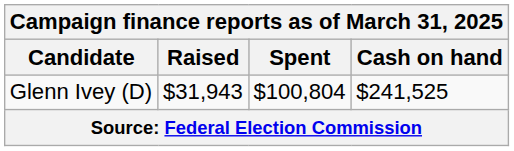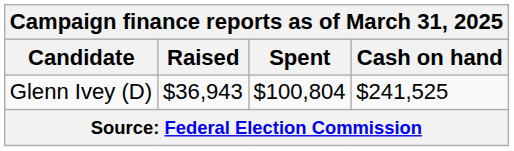 <table class="wikitable sortable">
 <tr>
 <th colspan=4>Campaign finance reports as of March 31, 2025</th>
 </tr>
 <tr style="text-align:center;">
 <th>Candidate</th>
 <th>Raised</th>
 <th>Spent</th>
 <th>Cash on hand</th>
 </tr>
 <tr>
 <td>Glenn Ivey (D)</td>
-<td>$31,943</td>
+<td>$36,943</td>
 <td>$100,804</td>
 <td>$241,525</td>
 </tr>
 <tr>
 <th colspan="4"><small>Source: <a href='#'>Federal Election Commission</a></small></th>
 </tr>
 </table>
